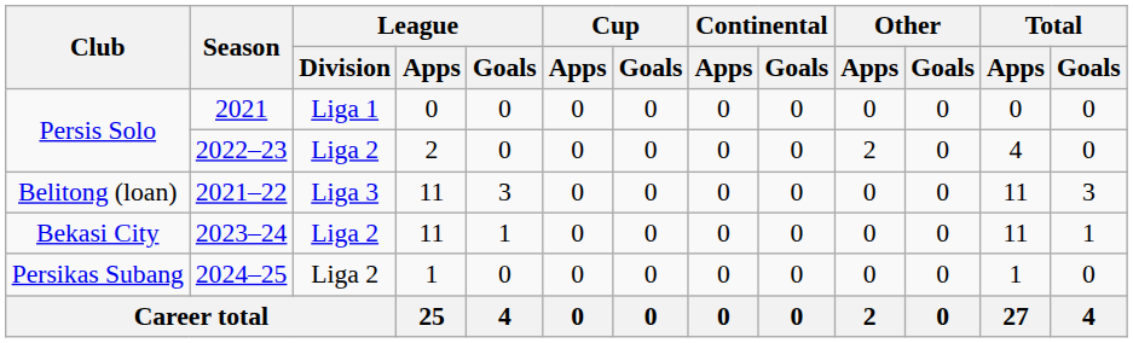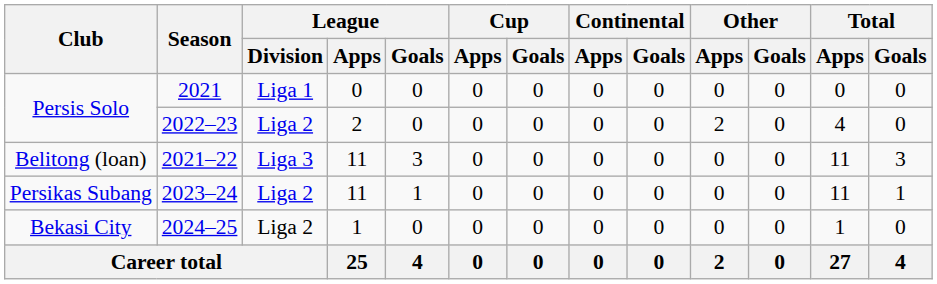 <table class="wikitable" style="text-align: center">
 <tr>
 <th rowspan="2">Club</th>
 <th rowspan="2">Season</th>
 <th colspan="3">League</th>
 <th colspan="2">Cup</th>
 <th colspan="2">Continental</th>
 <th colspan="2">Other</th>
 <th colspan="2">Total</th>
 </tr>
 <tr>
 <th>Division</th>
 <th>Apps</th>
 <th>Goals</th>
 <th>Apps</th>
 <th>Goals</th>
 <th>Apps</th>
 <th>Goals</th>
 <th>Apps</th>
 <th>Goals</th>
 <th>Apps</th>
 <th>Goals</th>
 </tr>
 <tr>
 <td rowspan="2"><a href='#'>Persis Solo</a></td>
 <td><a href='#'>2021</a></td>
 <td rowspan="1" valign="center"><a href='#'>Liga 1</a></td>
 <td>0</td>
 <td>0</td>
 <td>0</td>
 <td>0</td>
 <td>0</td>
 <td>0</td>
 <td>0</td>
 <td>0</td>
 <td>0</td>
 <td>0</td>
 </tr>
 <tr>
 <td><a href='#'>2022–23</a></td>
 <td rowspan="1" valign="center"><a href='#'>Liga 2</a></td>
 <td>2</td>
 <td>0</td>
 <td>0</td>
 <td>0</td>
 <td>0</td>
 <td>0</td>
 <td>2</td>
 <td>0</td>
 <td>4</td>
 <td>0</td>
 </tr>
 <tr>
 <td rowspan="1"><a href='#'>Belitong</a> (loan)</td>
 <td><a href='#'>2021–22</a></td>
 <td rowspan="1" valign="center"><a href='#'>Liga 3</a></td>
 <td>11</td>
 <td>3</td>
 <td>0</td>
 <td>0</td>
 <td>0</td>
 <td>0</td>
 <td>0</td>
 <td>0</td>
 <td>11</td>
 <td>3</td>
 </tr>
 <tr>
-<td rowspan="1"><a href='#'>Bekasi City</a></td>
+<td rowspan="1"><a href='#'>Persikas Subang</a></td>
 <td><a href='#'>2023–24</a></td>
 <td rowspan="1" valign="center"><a href='#'>Liga 2</a></td>
 <td>11</td>
 <td>1</td>
 <td>0</td>
 <td>0</td>
 <td>0</td>
 <td>0</td>
 <td>0</td>
 <td>0</td>
 <td>11</td>
 <td>1</td>
 </tr>
 <tr>
-<td rowspan="1"><a href='#'>Persikas Subang</a></td>
+<td rowspan="1"><a href='#'>Bekasi City</a></td>
 <td><a href='#'>2024–25</a></td>
 <td rowspan="1" valign="center">Liga 2</td>
 <td>1</td>
 <td>0</td>
 <td>0</td>
 <td>0</td>
 <td>0</td>
 <td>0</td>
 <td>0</td>
 <td>0</td>
 <td>1</td>
 <td>0</td>
 </tr>
 <tr>
 <th colspan=3>Career total</th>
 <th>25</th>
 <th>4</th>
 <th>0</th>
 <th>0</th>
 <th>0</th>
 <th>0</th>
 <th>2</th>
 <th>0</th>
 <th>27</th>
 <th>4</th>
 </tr>
 </table>
